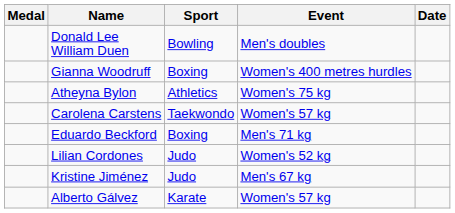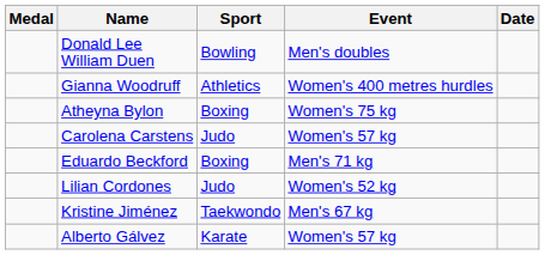 <table class="wikitable sortable" style="font-size:95%">
 <tr>
 <th>Medal</th>
 <th>Name</th>
 <th>Sport</th>
 <th>Event</th>
 <th>Date</th>
 </tr>
 <tr>
 <td></td>
 <td><a href='#'>Donald Lee</a><br><a href='#'>William Duen</a></td>
 <td><a href='#'>Bowling</a></td>
 <td><a href='#'>Men's doubles</a></td>
 <td></td>
 </tr>
 <tr>
 <td></td>
 <td><a href='#'>Gianna Woodruff</a></td>
-<td><a href='#'>Boxing</a></td>
+<td><a href='#'>Athletics</a></td>
 <td><a href='#'>Women's 400 metres hurdles</a></td>
 <td></td>
 </tr>
 <tr>
 <td></td>
 <td><a href='#'>Atheyna Bylon</a></td>
-<td><a href='#'>Athletics</a></td>
+<td><a href='#'>Boxing</a></td>
 <td><a href='#'>Women's 75 kg</a></td>
 <td></td>
 </tr>
 <tr>
 <td></td>
 <td><a href='#'>Carolena Carstens</a></td>
-<td><a href='#'>Taekwondo</a></td>
+<td><a href='#'>Judo</a></td>
 <td><a href='#'>Women's 57 kg</a></td>
 <td></td>
 </tr>
 <tr>
 <td></td>
 <td><a href='#'>Eduardo Beckford</a></td>
 <td><a href='#'>Boxing</a></td>
 <td><a href='#'>Men's 71 kg</a></td>
 <td></td>
 </tr>
 <tr>
 <td></td>
 <td><a href='#'>Lilian Cordones</a></td>
 <td><a href='#'>Judo</a></td>
 <td><a href='#'>Women's 52 kg</a></td>
 <td></td>
 </tr>
 <tr>
 <td></td>
 <td><a href='#'>Kristine Jiménez</a></td>
-<td><a href='#'>Judo</a></td>
+<td><a href='#'>Taekwondo</a></td>
 <td><a href='#'>Men's 67 kg</a></td>
 <td></td>
 </tr>
 <tr>
 <td></td>
 <td><a href='#'>Alberto Gálvez</a></td>
 <td><a href='#'>Karate</a></td>
 <td><a href='#'>Women's 57 kg</a></td>
 <td></td>
 </tr>
 </table>
